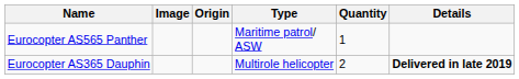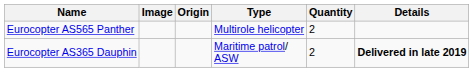 <table class="wikitable">
 <tr>
 <th>Name</th>
 <th>Image</th>
 <th>Origin</th>
 <th>Type</th>
 <th>Quantity</th>
 <th>Details</th>
 </tr>
 <tr>
 <td><a href='#'>Eurocopter AS565 Panther</a></td>
 <td></td>
 <td></td>
-<td><a href='#'>Maritime patrol</a>/<br><a href='#'>ASW</a></td>
-<td>1</td>
+<td><a href='#'>Multirole helicopter</a></td>
+<td>2</td>
 <td></td>
 </tr>
 <tr>
 <td><a href='#'>Eurocopter AS365 Dauphin</a></td>
 <td></td>
 <td></td>
-<td><a href='#'>Multirole helicopter</a></td>
+<td><a href='#'>Maritime patrol</a>/<br><a href='#'>ASW</a></td>
 <td>2</td>
 <td><strong>Delivered in late 2019</strong></td>
 </tr>
 </table>
